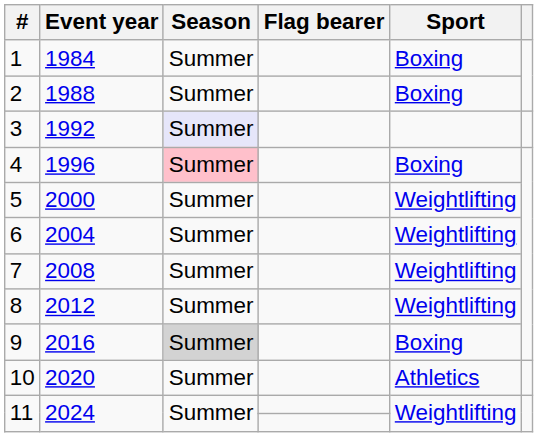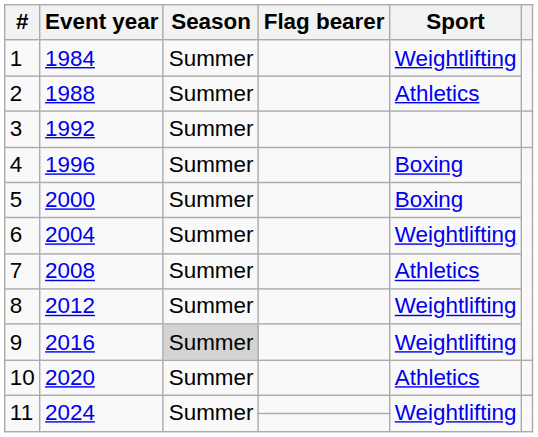 <table class="wikitable sortable">
 <tr>
 <th>#</th>
 <th>Event year</th>
 <th>Season</th>
 <th>Flag bearer</th>
 <th>Sport</th>
 <th></th>
 </tr>
 <tr>
 <td>1</td>
 <td><a href='#'>1984</a></td>
 <td>Summer</td>
 <td></td>
-<td><a href='#'>Boxing</a></td>
+<td><a href='#'>Weightlifting</a></td>
 <td rowspan=2></td>
 </tr>
 <tr>
 <td>2</td>
 <td><a href='#'>1988</a></td>
 <td>Summer</td>
 <td></td>
-<td><a href='#'>Boxing</a></td>
+<td><a href='#'>Athletics</a></td>
 </tr>
 <tr>
 <td>3</td>
 <td><a href='#'>1992</a></td>
-<td style="background: lavender;">Summer</td>
+<td>Summer</td>
 <td></td>
 <td></td>
 <td></td>
 </tr>
 <tr>
 <td>4</td>
 <td><a href='#'>1996</a></td>
-<td style="background: pink;">Summer</td>
+<td>Summer</td>
 <td></td>
 <td><a href='#'>Boxing</a></td>
 <td rowspan=6></td>
 </tr>
 <tr>
 <td>5</td>
 <td><a href='#'>2000</a></td>
 <td>Summer</td>
 <td></td>
-<td><a href='#'>Weightlifting</a></td>
+<td><a href='#'>Boxing</a></td>
 </tr>
 <tr>
 <td>6</td>
 <td><a href='#'>2004</a></td>
 <td>Summer</td>
 <td></td>
 <td><a href='#'>Weightlifting</a></td>
 </tr>
 <tr>
 <td>7</td>
 <td><a href='#'>2008</a></td>
 <td>Summer</td>
 <td></td>
-<td><a href='#'>Weightlifting</a></td>
+<td><a href='#'>Athletics</a></td>
 </tr>
 <tr>
 <td>8</td>
 <td><a href='#'>2012</a></td>
 <td>Summer</td>
 <td></td>
 <td><a href='#'>Weightlifting</a></td>
 </tr>
 <tr>
 <td>9</td>
 <td><a href='#'>2016</a></td>
 <td style="background: lightgrey;">Summer</td>
 <td></td>
-<td><a href='#'>Boxing</a></td>
+<td><a href='#'>Weightlifting</a></td>
 </tr>
 <tr>
 <td>10</td>
 <td><a href='#'>2020</a></td>
 <td>Summer</td>
 <td></td>
 <td><a href='#'>Athletics</a></td>
 <td></td>
 </tr>
 <tr>
 <td rowspan=2>11</td>
 <td rowspan=2><a href='#'>2024</a></td>
 <td rowspan=2>Summer</td>
 <td></td>
 <td rowspan=2><a href='#'>Weightlifting</a></td>
 <td rowspan=2></td>
 </tr>
 <tr>
 <td></td>
 </tr>
 </table>
